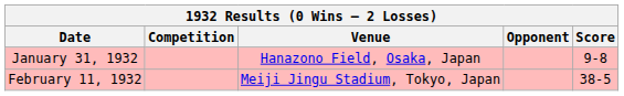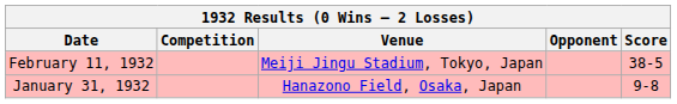 <table class="wikitable sortable">
 <tr>
 <th colspan="5"><strong>1932 Results (0 Wins – 2 Losses)</strong></th>
 </tr>
 <tr>
 <th>Date</th>
 <th>Competition</th>
 <th>Venue</th>
 <th>Opponent</th>
 <th>Score</th>
 </tr>
 <tr style="background:#fbb;">
+<td align=center>February 11, 1932</td>
+<td align=center></td>
+<td align=center><a href='#'>Meiji Jingu Stadium</a>, Tokyo, Japan</td>
+<td></td>
+<td align=center>38-5</td>
+</tr>
+<tr style="background:#fbb;">
 <td align=center>January 31, 1932</td>
 <td align=center></td>
 <td align=center><a href='#'>Hanazono Field</a>, <a href='#'>Osaka</a>, Japan</td>
 <td></td>
 <td align=center>9-8</td>
 </tr>
-<tr style="background:#fbb;">
-<td align=center>February 11, 1932</td>
-<td align=center></td>
-<td align=center><a href='#'>Meiji Jingu Stadium</a>, Tokyo, Japan</td>
-<td></td>
-<td align=center>38-5</td>
-</tr>
 </table>
